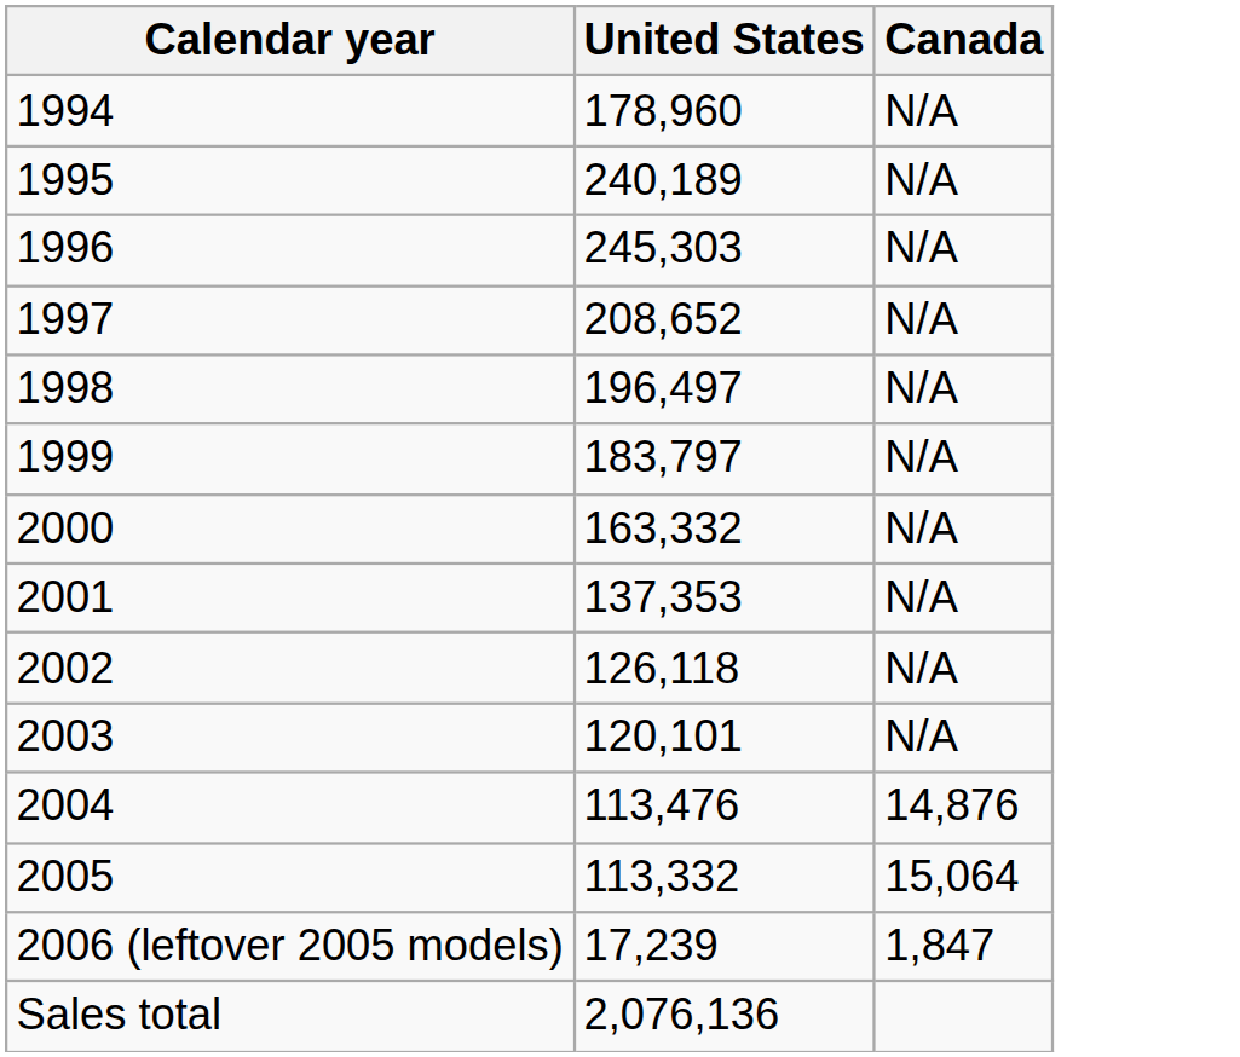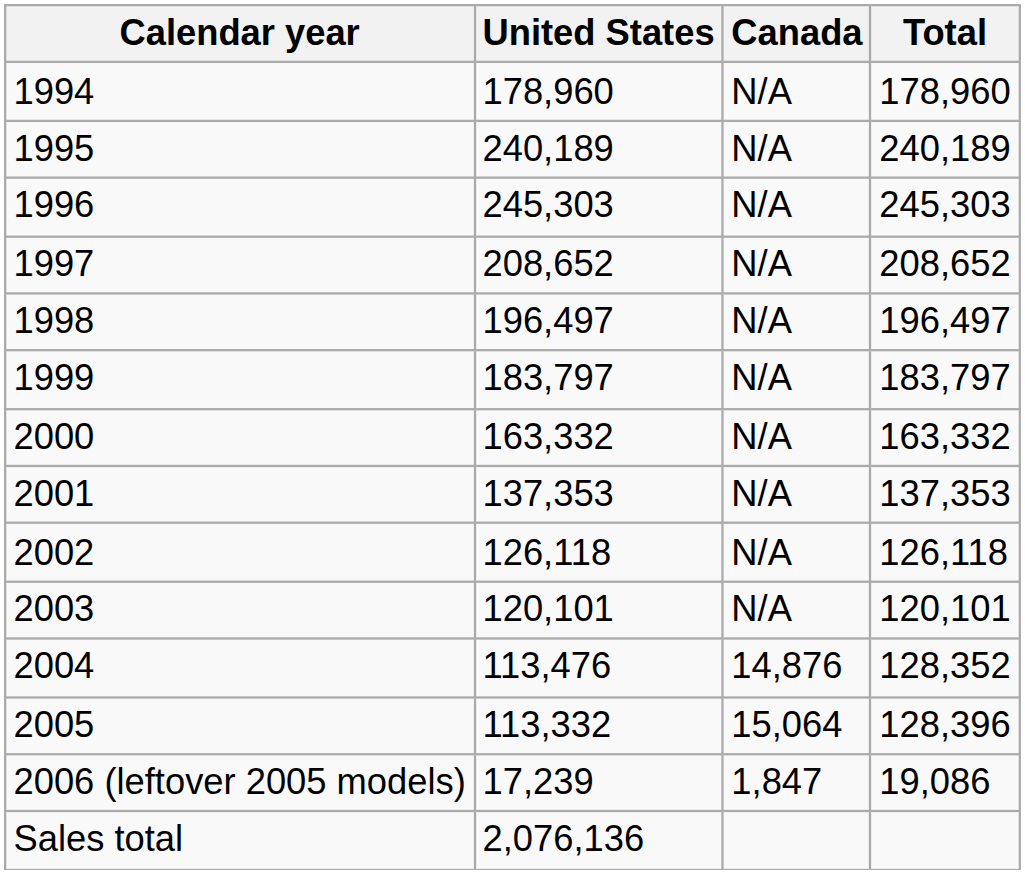 <table class="wikitable">
 <tr>
 <th>Calendar year</th>
 <th>United States</th>
 <th>Canada</th>
+<th>Total</th>
 </tr>
 <tr>
 <td>1994</td>
 <td>178,960</td>
 <td>N/A</td>
+<td>178,960</td>
 </tr>
 <tr>
 <td>1995</td>
 <td>240,189</td>
 <td>N/A</td>
+<td>240,189</td>
 </tr>
 <tr>
 <td>1996</td>
 <td>245,303</td>
 <td>N/A</td>
+<td>245,303</td>
 </tr>
 <tr>
 <td>1997</td>
 <td>208,652</td>
 <td>N/A</td>
+<td>208,652</td>
 </tr>
 <tr>
 <td>1998</td>
 <td>196,497</td>
 <td>N/A</td>
+<td>196,497</td>
 </tr>
 <tr>
 <td>1999</td>
 <td>183,797</td>
 <td>N/A</td>
+<td>183,797</td>
 </tr>
 <tr>
 <td>2000</td>
 <td>163,332</td>
 <td>N/A</td>
+<td>163,332</td>
 </tr>
 <tr>
 <td>2001</td>
 <td>137,353</td>
 <td>N/A</td>
+<td>137,353</td>
 </tr>
 <tr>
 <td>2002</td>
 <td>126,118</td>
 <td>N/A</td>
+<td>126,118</td>
 </tr>
 <tr>
 <td>2003</td>
 <td>120,101</td>
 <td>N/A</td>
+<td>120,101</td>
 </tr>
 <tr>
 <td>2004</td>
 <td>113,476</td>
 <td>14,876</td>
+<td>128,352</td>
 </tr>
 <tr>
 <td>2005</td>
 <td>113,332</td>
 <td>15,064</td>
+<td>128,396</td>
 </tr>
 <tr>
 <td>2006 (leftover 2005 models)</td>
 <td>17,239</td>
 <td>1,847</td>
+<td>19,086</td>
 </tr>
 <tr>
 <td>Sales total</td>
 <td>2,076,136</td>
 <td></td>
+<td></td>
 </tr>
 </table>
